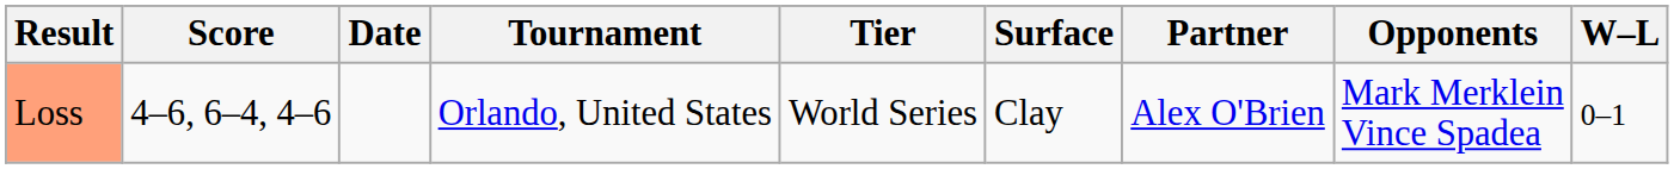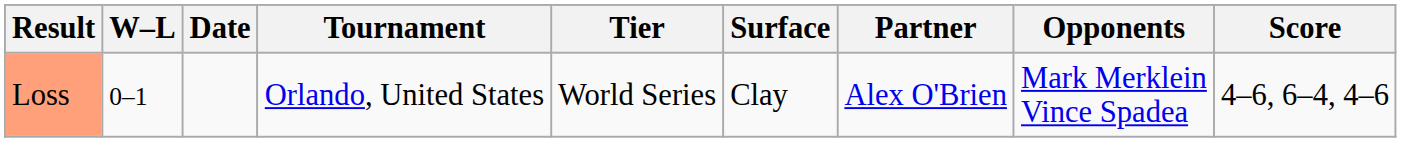 <table class="sortable wikitable">
 <tr>
 <th>Result</th>
-<th class="unsortable">Score</th>
+<th class="unsortable">W–L</th>
 <th>Date</th>
 <th>Tournament</th>
 <th>Tier</th>
 <th>Surface</th>
 <th>Partner</th>
 <th>Opponents</th>
-<th class="unsortable">W–L</th>
+<th class="unsortable">Score</th>
 </tr>
 <tr>
 <td style="background:#ffa07a;">Loss</td>
-<td>4–6, 6–4, 4–6</td>
+<td><small>0–1</small></td>
 <td><a href='#'></a></td>
 <td><a href='#'>Orlando</a>, United States</td>
 <td>World Series</td>
 <td>Clay</td>
 <td> <a href='#'>Alex O'Brien</a></td>
 <td> <a href='#'>Mark Merklein</a> <br>  <a href='#'>Vince Spadea</a></td>
-<td><small>0–1</small></td>
+<td>4–6, 6–4, 4–6</td>
 </tr>
 </table>
